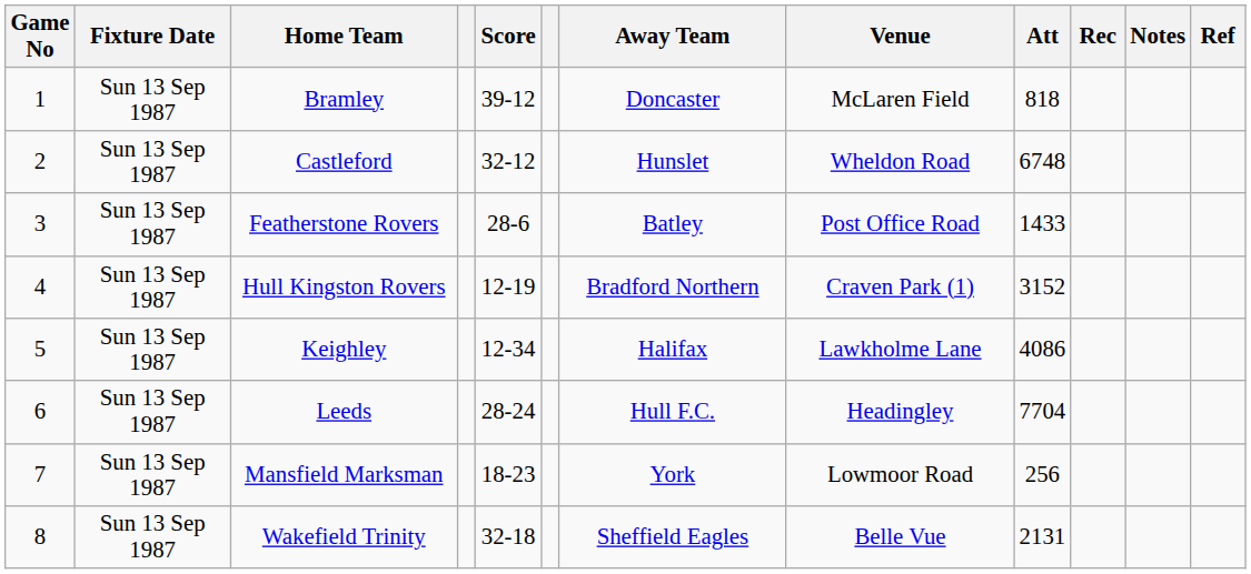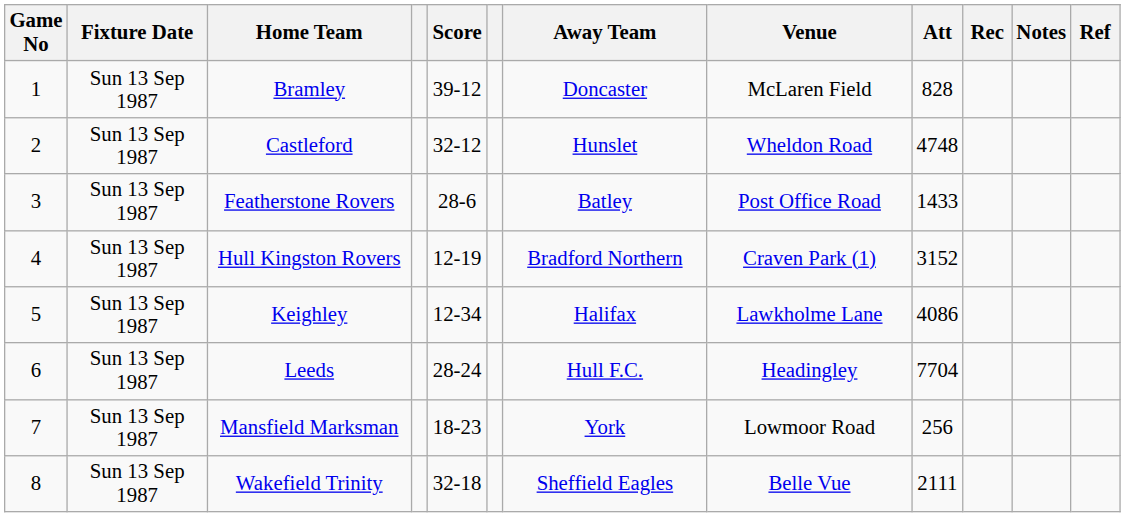 <table class="wikitable" style="text-align:center;">
 <tr>
 <th width=20 abbr="No">Game No</th>
 <th width=100 abbr="Date">Fixture Date</th>
 <th width=150 abbr="Home Team">Home Team</th>
 <th width=5 abbr="space"></th>
 <th width=20 abbr="Score">Score</th>
 <th width=5 abbr="space"></th>
 <th width=150 abbr="Away Team">Away Team</th>
 <th width=150 abbr="Venue">Venue</th>
 <th width=30 abbr="Att">Att</th>
 <th width=30 abbr="Rec">Rec</th>
 <th width=20 abbr="Notes">Notes</th>
 <th width=30 abbr="Ref">Ref</th>
 </tr>
 <tr>
 <td>1</td>
 <td>Sun 13 Sep 1987</td>
 <td><a href='#'>Bramley</a></td>
 <td></td>
 <td>39-12</td>
 <td></td>
 <td><a href='#'>Doncaster</a></td>
 <td>McLaren Field</td>
-<td>818</td>
+<td>828</td>
 <td></td>
 <td></td>
 <td></td>
 </tr>
 <tr>
 <td>2</td>
 <td>Sun 13 Sep 1987</td>
 <td><a href='#'>Castleford</a></td>
 <td></td>
 <td>32-12</td>
 <td></td>
 <td><a href='#'>Hunslet</a></td>
 <td><a href='#'>Wheldon Road</a></td>
-<td>6748</td>
+<td>4748</td>
 <td></td>
 <td></td>
 <td></td>
 </tr>
 <tr>
 <td>3</td>
 <td>Sun 13 Sep 1987</td>
 <td><a href='#'>Featherstone Rovers</a></td>
 <td></td>
 <td>28-6</td>
 <td></td>
 <td><a href='#'>Batley</a></td>
 <td><a href='#'>Post Office Road</a></td>
 <td>1433</td>
 <td></td>
 <td></td>
 <td></td>
 </tr>
 <tr>
 <td>4</td>
 <td>Sun 13 Sep 1987</td>
 <td><a href='#'>Hull Kingston Rovers</a></td>
 <td></td>
 <td>12-19</td>
 <td></td>
 <td><a href='#'>Bradford Northern</a></td>
 <td><a href='#'>Craven Park (1)</a></td>
 <td>3152</td>
 <td></td>
 <td></td>
 <td></td>
 </tr>
 <tr>
 <td>5</td>
 <td>Sun 13 Sep 1987</td>
 <td><a href='#'>Keighley</a></td>
 <td></td>
 <td>12-34</td>
 <td></td>
 <td><a href='#'>Halifax</a></td>
 <td><a href='#'>Lawkholme Lane</a></td>
 <td>4086</td>
 <td></td>
 <td></td>
 <td></td>
 </tr>
 <tr>
 <td>6</td>
 <td>Sun 13 Sep 1987</td>
 <td><a href='#'>Leeds</a></td>
 <td></td>
 <td>28-24</td>
 <td></td>
 <td><a href='#'>Hull F.C.</a></td>
 <td><a href='#'>Headingley</a></td>
 <td>7704</td>
 <td></td>
 <td></td>
 <td></td>
 </tr>
 <tr>
 <td>7</td>
 <td>Sun 13 Sep 1987</td>
 <td><a href='#'>Mansfield Marksman</a></td>
 <td></td>
 <td>18-23</td>
 <td></td>
 <td><a href='#'>York</a></td>
 <td>Lowmoor Road</td>
 <td>256</td>
 <td></td>
 <td></td>
 <td></td>
 </tr>
 <tr>
 <td>8</td>
 <td>Sun 13 Sep 1987</td>
 <td><a href='#'>Wakefield Trinity</a></td>
 <td></td>
 <td>32-18</td>
 <td></td>
 <td><a href='#'>Sheffield Eagles</a></td>
 <td><a href='#'>Belle Vue</a></td>
-<td>2131</td>
+<td>2111</td>
 <td></td>
 <td></td>
 <td></td>
 </tr>
 </table>
